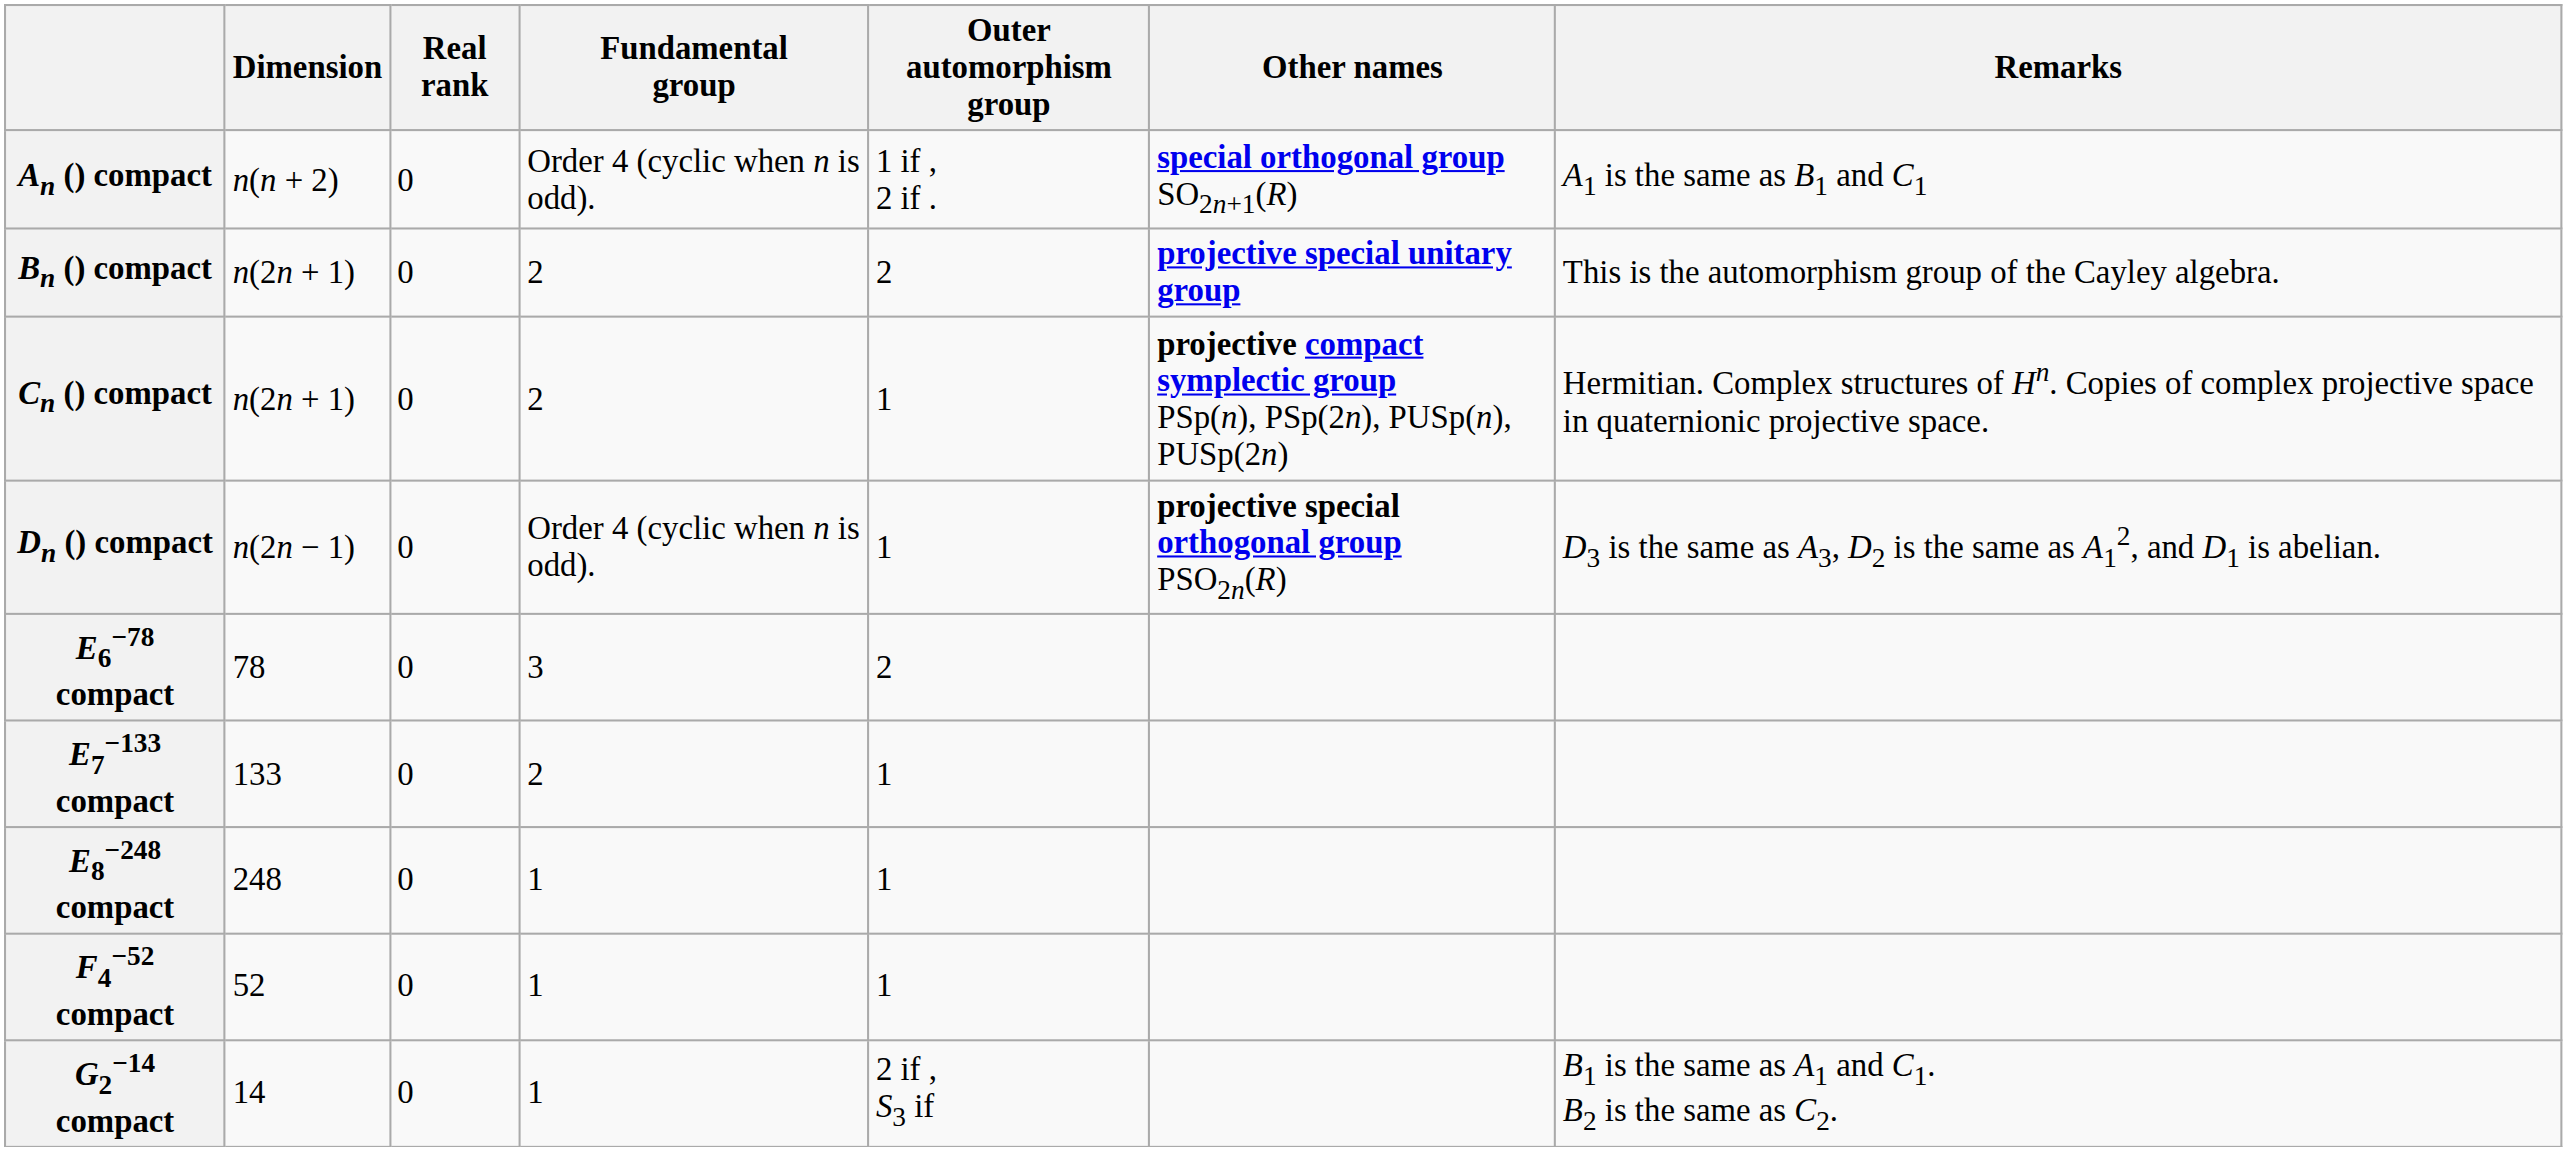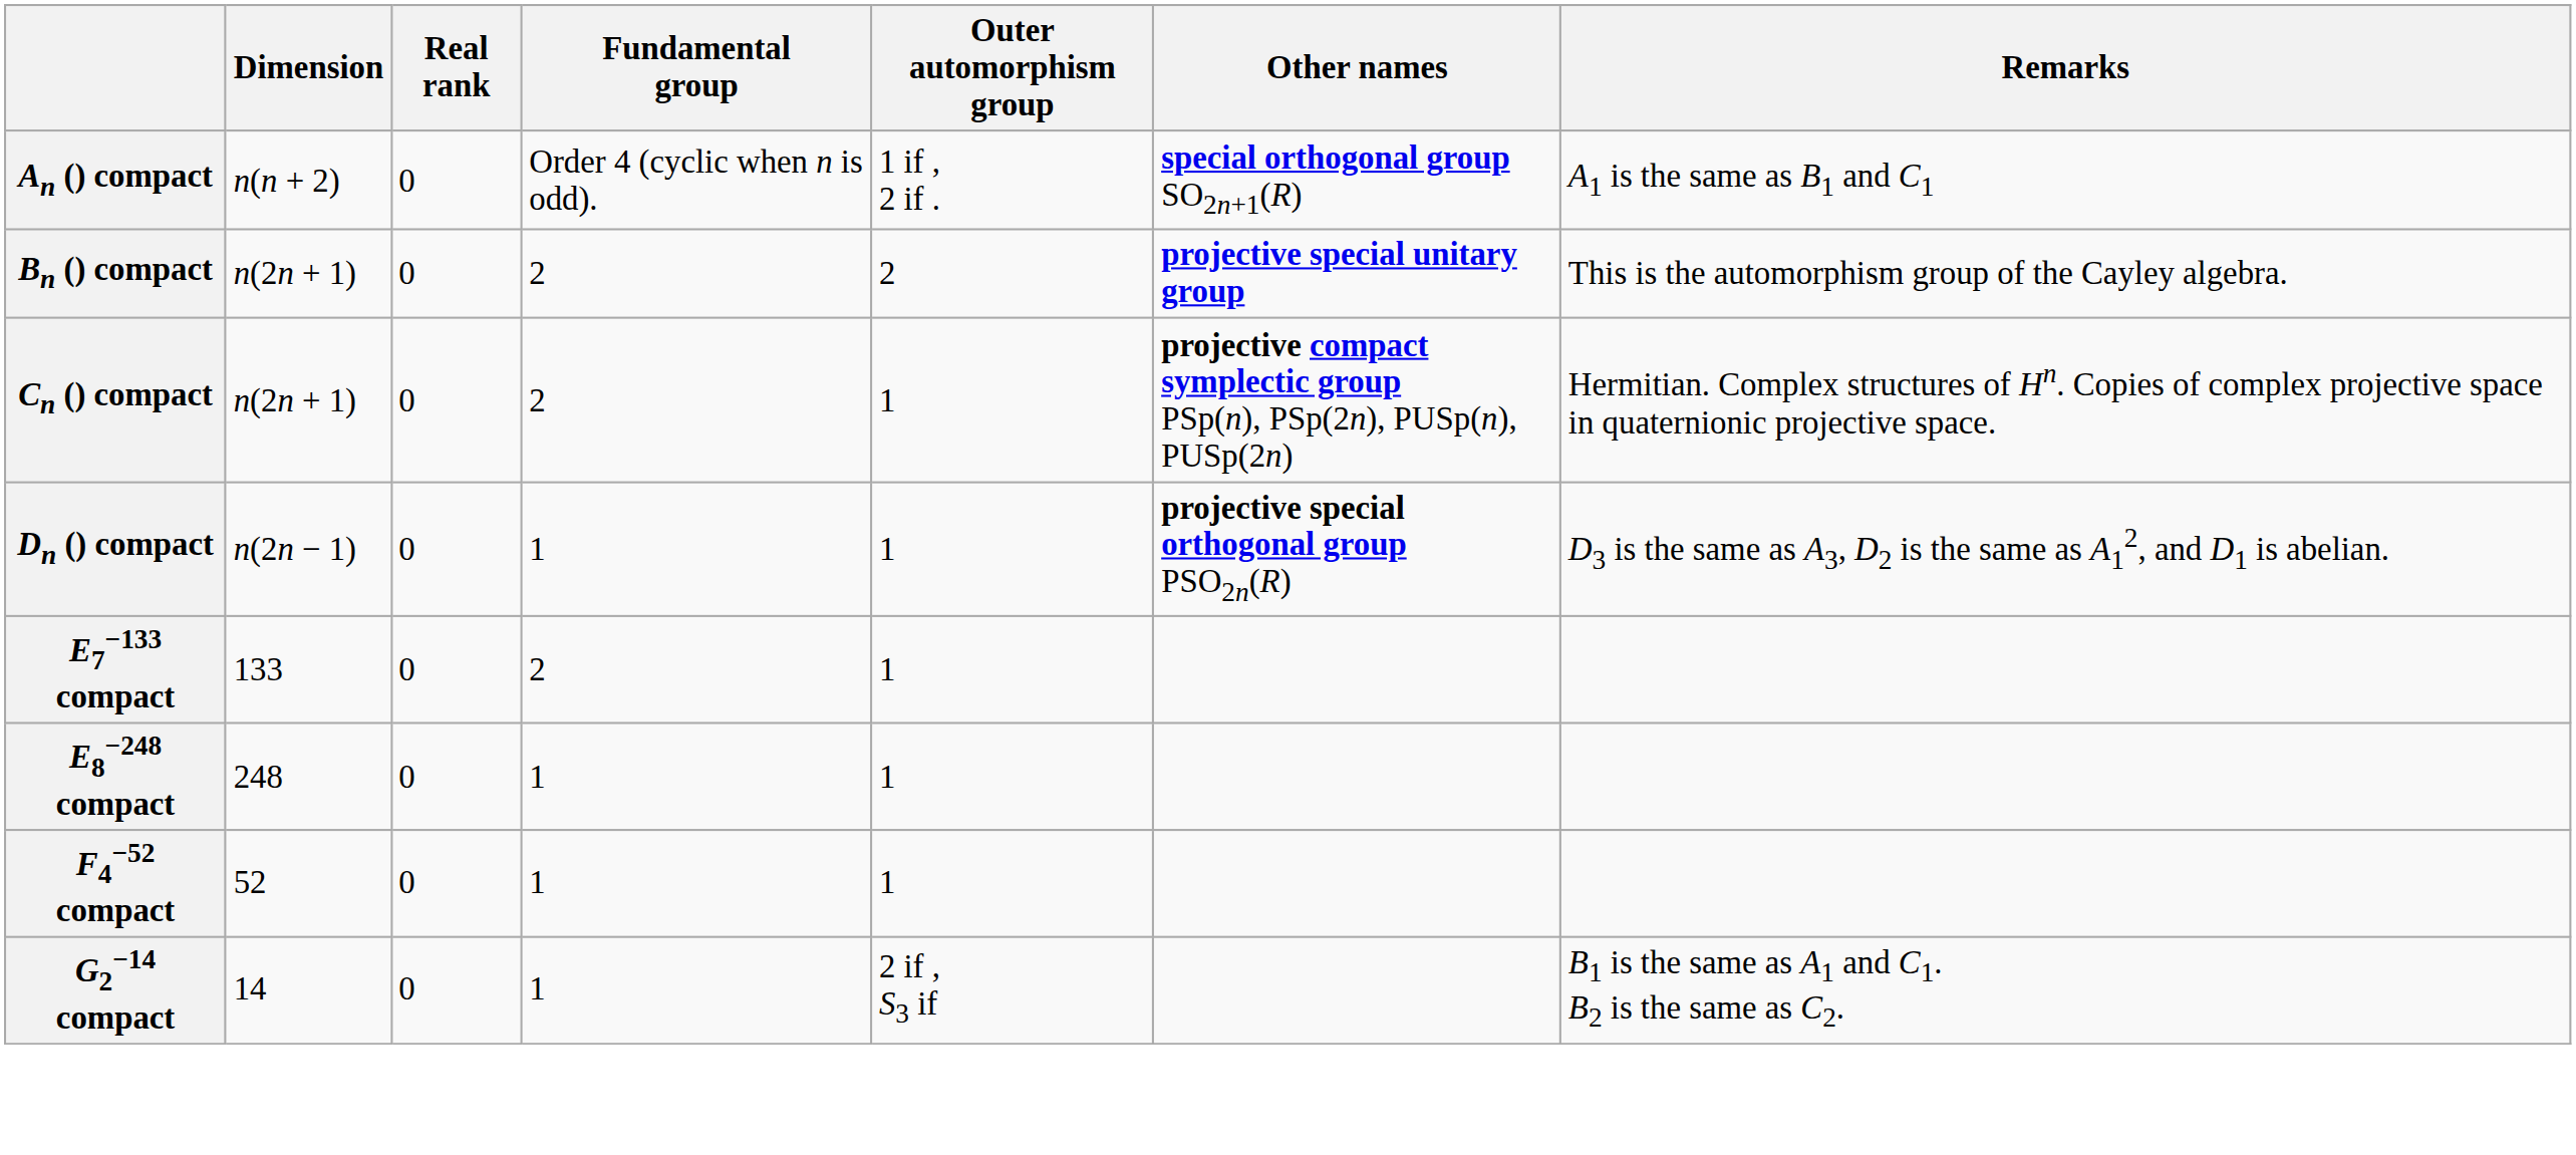 <table class="wikitable sortable">
 <tr>
 <th width=100></th>
 <th>Dimension</th>
 <th>Real rank</th>
 <th>Fundamental<br>group</th>
 <th class="unsortable">Outer automorphism<br>group</th>
 <th class="unsortable">Other names</th>
 <th class="unsortable">Remarks</th>
 </tr>
 <tr>
 <th><em>A</em><sub><em>n</em></sub> () compact</th>
 <td><em>n</em>(<em>n</em> + 2)</td>
 <td>0</td>
 <td>Order 4 (cyclic when <em>n</em> is odd).</td>
 <td>1 if ,<br>2 if .</td>
 <td><strong><a href='#'>special orthogonal group</a></strong><br>SO<sub>2<em>n</em>+1</sub>(<em>R</em>)</td>
 <td><em>A</em><sub>1</sub> is the same as <em>B</em><sub>1</sub> and <em>C</em><sub>1</sub></td>
 </tr>
 <tr>
 <th><em>B</em><sub><em>n</em></sub> () compact</th>
 <td><em>n</em>(2<em>n</em> + 1)</td>
 <td>0</td>
 <td>2</td>
 <td>2</td>
 <td><strong><a href='#'>projective special unitary group</a></strong><br></td>
 <td>This is the automorphism group of the Cayley algebra.</td>
 </tr>
 <tr>
 <th><em>C</em><sub><em>n</em></sub> () compact</th>
 <td><em>n</em>(2<em>n</em> + 1)</td>
 <td>0</td>
 <td>2</td>
 <td>1</td>
 <td><strong>projective <a href='#'>compact symplectic group</a></strong><br>PSp(<em>n</em>), PSp(2<em>n</em>), PUSp(<em>n</em>), PUSp(2<em>n</em>)</td>
 <td>Hermitian. Complex structures of <em>H</em><sup><em>n</em></sup>. Copies of complex projective space in quaternionic projective space.</td>
 </tr>
 <tr>
 <th><em>D</em><sub><em>n</em></sub> () compact</th>
 <td><em>n</em>(2<em>n</em> − 1)</td>
 <td>0</td>
-<td>Order 4 (cyclic when <em>n</em> is odd).</td>
+<td>1</td>
 <td>1</td>
 <td style="white-space:math"><strong>projective special <a href='#'>orthogonal group</a></strong><br>PSO<sub>2<em>n</em></sub>(<em>R</em>)</td>
 <td><em>D</em><sub>3</sub> is the same as <em>A</em><sub>3</sub>, <em>D</em><sub>2</sub> is the same as <em>A</em><sub>1</sub><sup>2</sup>, and <em>D</em><sub>1</sub> is abelian.</td>
-</tr>
-<tr>
-<th><em>E</em><sub>6</sub><sup>−78</sup> compact</th>
-<td>78</td>
-<td>0</td>
-<td>3</td>
-<td>2</td>
-<td></td>
-<td></td>
 </tr>
 <tr>
 <th><em>E</em><sub>7</sub><sup>−133</sup> compact</th>
 <td>133</td>
 <td>0</td>
 <td>2</td>
 <td>1</td>
 <td></td>
 <td></td>
 </tr>
 <tr>
 <th><em>E</em><sub>8</sub><sup>−248</sup> compact</th>
 <td>248</td>
 <td>0</td>
 <td>1</td>
 <td>1</td>
 <td></td>
 <td></td>
 </tr>
 <tr>
 <th><em>F</em><sub>4</sub><sup>−52</sup> compact</th>
 <td>52</td>
 <td>0</td>
 <td>1</td>
 <td>1</td>
 <td></td>
 <td></td>
 </tr>
 <tr>
 <th><em>G</em><sub>2</sub><sup>−14</sup> compact</th>
 <td>14</td>
 <td>0</td>
 <td>1</td>
 <td>2 if ,<br><em>S</em><sub>3</sub> if </td>
 <td></td>
 <td><em>B</em><sub>1</sub> is the same as <em>A</em><sub>1</sub> and <em>C</em><sub>1</sub>.<br><em>B</em><sub>2</sub> is the same as <em>C</em><sub>2</sub>.</td>
 </tr>
 </table>
